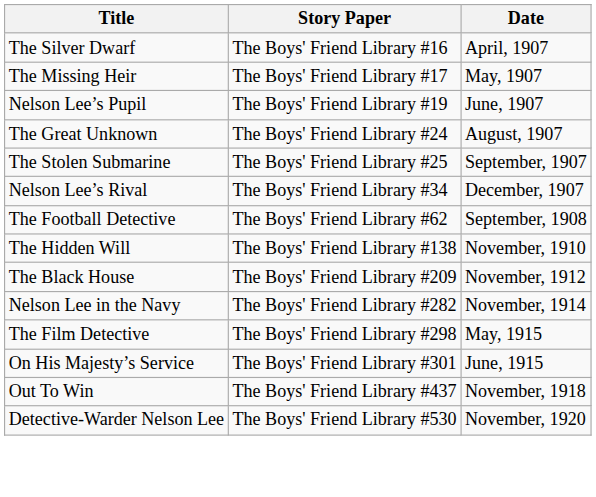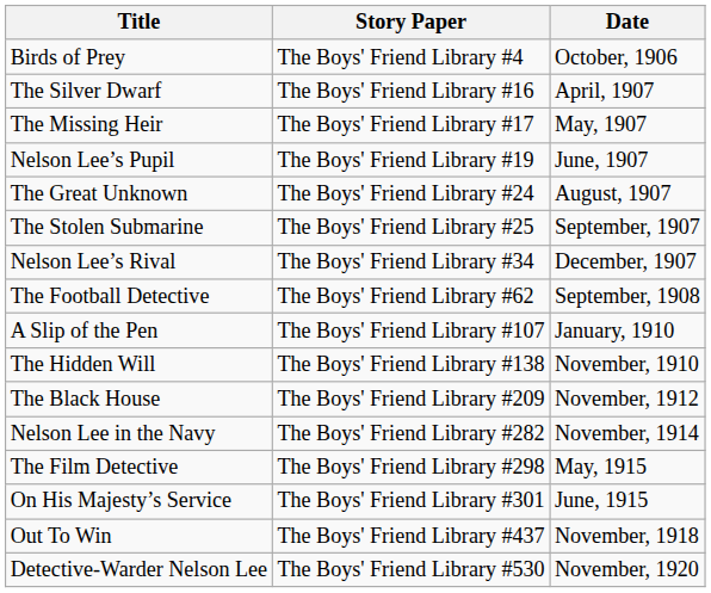 <table class="wikitable">
 <tr>
 <th>Title</th>
 <th>Story Paper</th>
 <th>Date</th>
+</tr>
+<tr>
+<td>Birds of Prey</td>
+<td>The Boys' Friend Library #4</td>
+<td>October, 1906</td>
 </tr>
 <tr>
 <td>The Silver Dwarf</td>
 <td>The Boys' Friend Library #16</td>
 <td>April, 1907</td>
 </tr>
 <tr>
 <td>The Missing Heir</td>
 <td>The Boys' Friend Library #17</td>
 <td>May, 1907</td>
 </tr>
 <tr>
 <td>Nelson Lee’s Pupil</td>
 <td>The Boys' Friend Library #19</td>
 <td>June, 1907</td>
 </tr>
 <tr>
 <td>The Great Unknown</td>
 <td>The Boys' Friend Library #24</td>
 <td>August, 1907</td>
 </tr>
 <tr>
 <td>The Stolen Submarine</td>
 <td>The Boys' Friend Library #25</td>
 <td>September, 1907</td>
 </tr>
 <tr>
 <td>Nelson Lee’s Rival</td>
 <td>The Boys' Friend Library #34</td>
 <td>December, 1907</td>
 </tr>
 <tr>
 <td>The Football Detective</td>
 <td>The Boys' Friend Library #62</td>
 <td>September, 1908</td>
 </tr>
 <tr>
+<td>A Slip of the Pen</td>
+<td>The Boys' Friend Library #107</td>
+<td>January, 1910</td>
+</tr>
+<tr>
 <td>The Hidden Will</td>
 <td>The Boys' Friend Library #138</td>
 <td>November, 1910</td>
 </tr>
 <tr>
 <td>The Black House</td>
 <td>The Boys' Friend Library #209</td>
 <td>November, 1912</td>
 </tr>
 <tr>
 <td>Nelson Lee in the Navy</td>
 <td>The Boys' Friend Library #282</td>
 <td>November, 1914</td>
 </tr>
 <tr>
 <td>The Film Detective</td>
 <td>The Boys' Friend Library #298</td>
 <td>May, 1915</td>
 </tr>
 <tr>
 <td>On His Majesty’s Service</td>
 <td>The Boys' Friend Library #301</td>
 <td>June, 1915</td>
 </tr>
 <tr>
 <td>Out To Win</td>
 <td>The Boys' Friend Library #437</td>
 <td>November, 1918</td>
 </tr>
 <tr>
 <td>Detective-Warder Nelson Lee</td>
 <td>The Boys' Friend Library #530</td>
 <td>November, 1920</td>
 </tr>
 </table>
